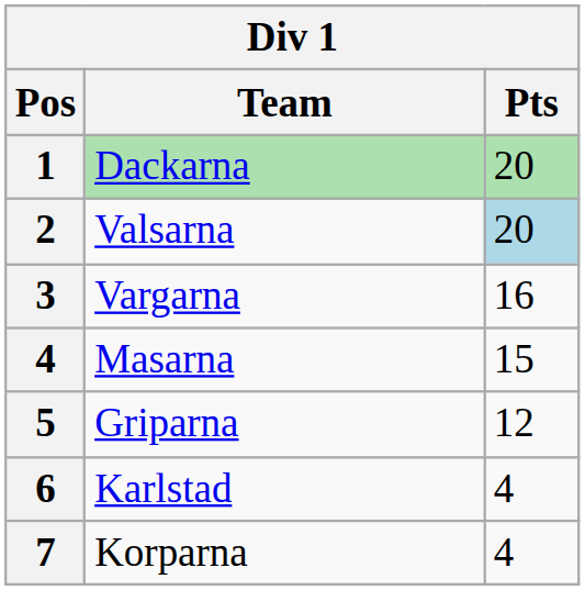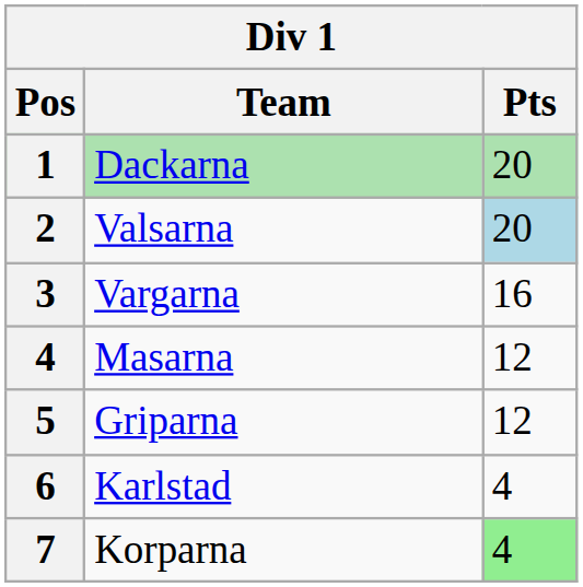 <table class="wikitable">
 <tr>
 <th colspan="3">Div 1</th>
 </tr>
 <tr>
 <th width=20>Pos</th>
 <th width=150>Team</th>
 <th width=30>Pts</th>
 </tr>
 <tr style="background:#ACE1AF;">
 <th>1</th>
 <td><a href='#'>Dackarna</a></td>
 <td>20</td>
 </tr>
 <tr>
 <th>2</th>
 <td><a href='#'>Valsarna</a></td>
 <td style="background: lightblue;">20</td>
 </tr>
 <tr>
 <th>3</th>
 <td><a href='#'>Vargarna</a></td>
 <td>16</td>
 </tr>
 <tr>
 <th>4</th>
 <td><a href='#'>Masarna</a></td>
-<td>15</td>
+<td>12</td>
 </tr>
 <tr>
 <th>5</th>
 <td><a href='#'>Griparna</a></td>
 <td>12</td>
 </tr>
 <tr>
 <th>6</th>
 <td><a href='#'>Karlstad</a></td>
 <td>4</td>
 </tr>
 <tr>
 <th>7</th>
 <td>Korparna</td>
-<td>4</td>
+<td style="background: lightgreen;">4</td>
 </tr>
 </table>
